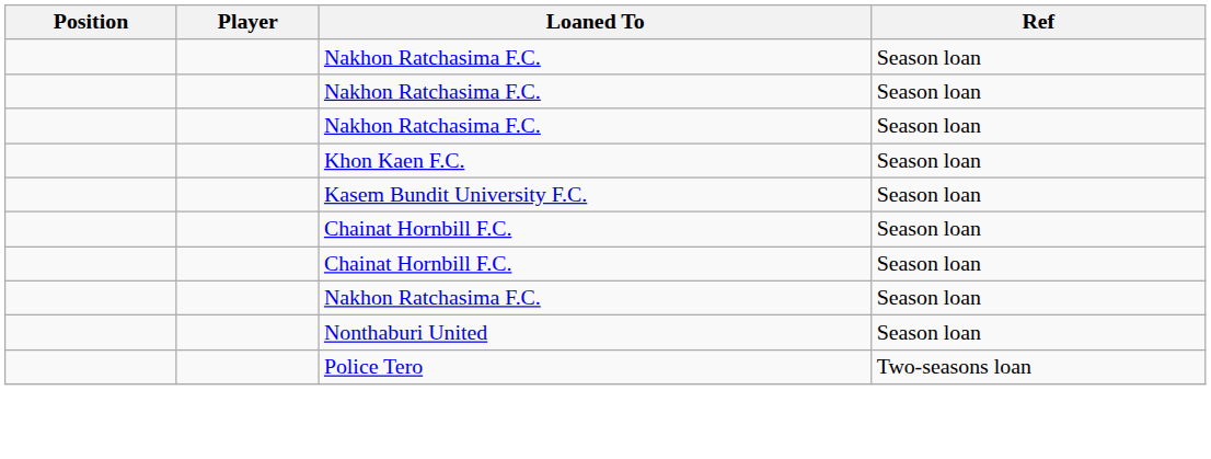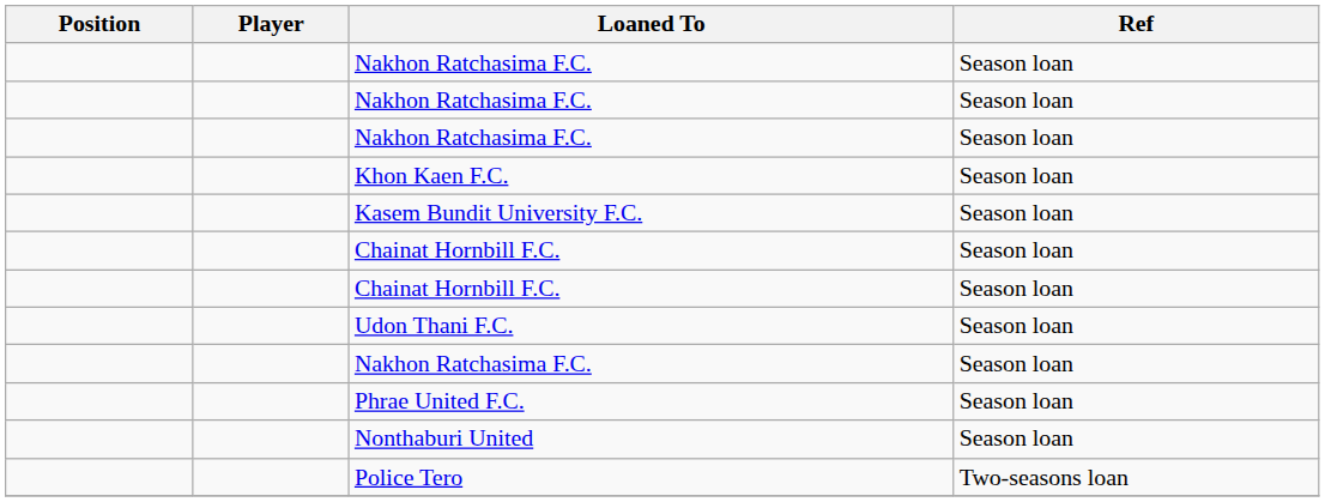 <table class="wikitable sortable" style="width:70%; text-align:center; font-size:100%; text-align:left;">
 <tr>
 <th><strong>Position</strong></th>
 <th><strong>Player</strong></th>
 <th><strong>Loaned To</strong></th>
 <th><strong>Ref</strong></th>
 </tr>
 <tr>
 <td></td>
 <td></td>
 <td> <a href='#'>Nakhon Ratchasima F.C.</a></td>
 <td>Season loan</td>
 </tr>
 <tr>
 <td></td>
 <td></td>
 <td> <a href='#'>Nakhon Ratchasima F.C.</a></td>
 <td>Season loan</td>
 </tr>
 <tr>
 <td></td>
 <td></td>
 <td> <a href='#'>Nakhon Ratchasima F.C.</a></td>
 <td>Season loan</td>
 </tr>
 <tr>
 <td></td>
 <td></td>
 <td> <a href='#'>Khon Kaen F.C.</a></td>
 <td>Season loan</td>
 </tr>
 <tr>
 <td></td>
 <td></td>
 <td> <a href='#'>Kasem Bundit University F.C.</a></td>
 <td>Season loan</td>
 </tr>
 <tr>
 <td></td>
 <td></td>
 <td> <a href='#'>Chainat Hornbill F.C.</a></td>
 <td>Season loan</td>
 </tr>
 <tr>
 <td></td>
 <td></td>
 <td> <a href='#'>Chainat Hornbill F.C.</a></td>
 <td>Season loan</td>
 </tr>
 <tr>
 <td></td>
 <td></td>
+<td> <a href='#'>Udon Thani F.C.</a></td>
+<td>Season loan</td>
+</tr>
+<tr>
+<td></td>
+<td></td>
 <td> <a href='#'>Nakhon Ratchasima F.C.</a></td>
+<td>Season loan</td>
+</tr>
+<tr>
+<td></td>
+<td></td>
+<td> <a href='#'>Phrae United F.C.</a></td>
 <td>Season loan</td>
 </tr>
 <tr>
 <td></td>
 <td></td>
 <td> <a href='#'>Nonthaburi United</a></td>
 <td>Season loan</td>
 </tr>
 <tr>
 <td></td>
 <td></td>
 <td> <a href='#'>Police Tero</a></td>
 <td>Two-seasons loan</td>
 </tr>
 <tr>
 </tr>
 </table>
